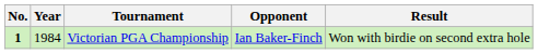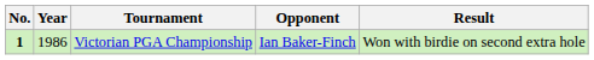 <table class="wikitable" style="font-size:95%;">
 <tr>
 <th>No.</th>
 <th>Year</th>
 <th>Tournament</th>
 <th>Opponent</th>
 <th>Result</th>
 </tr>
 <tr style="background:#D0F0C0;">
 <td align=center><strong>1</strong></td>
-<td>1984</td>
+<td>1986</td>
 <td><a href='#'>Victorian PGA Championship</a></td>
 <td> <a href='#'>Ian Baker-Finch</a></td>
 <td>Won with birdie on second extra hole</td>
 </tr>
 </table>
